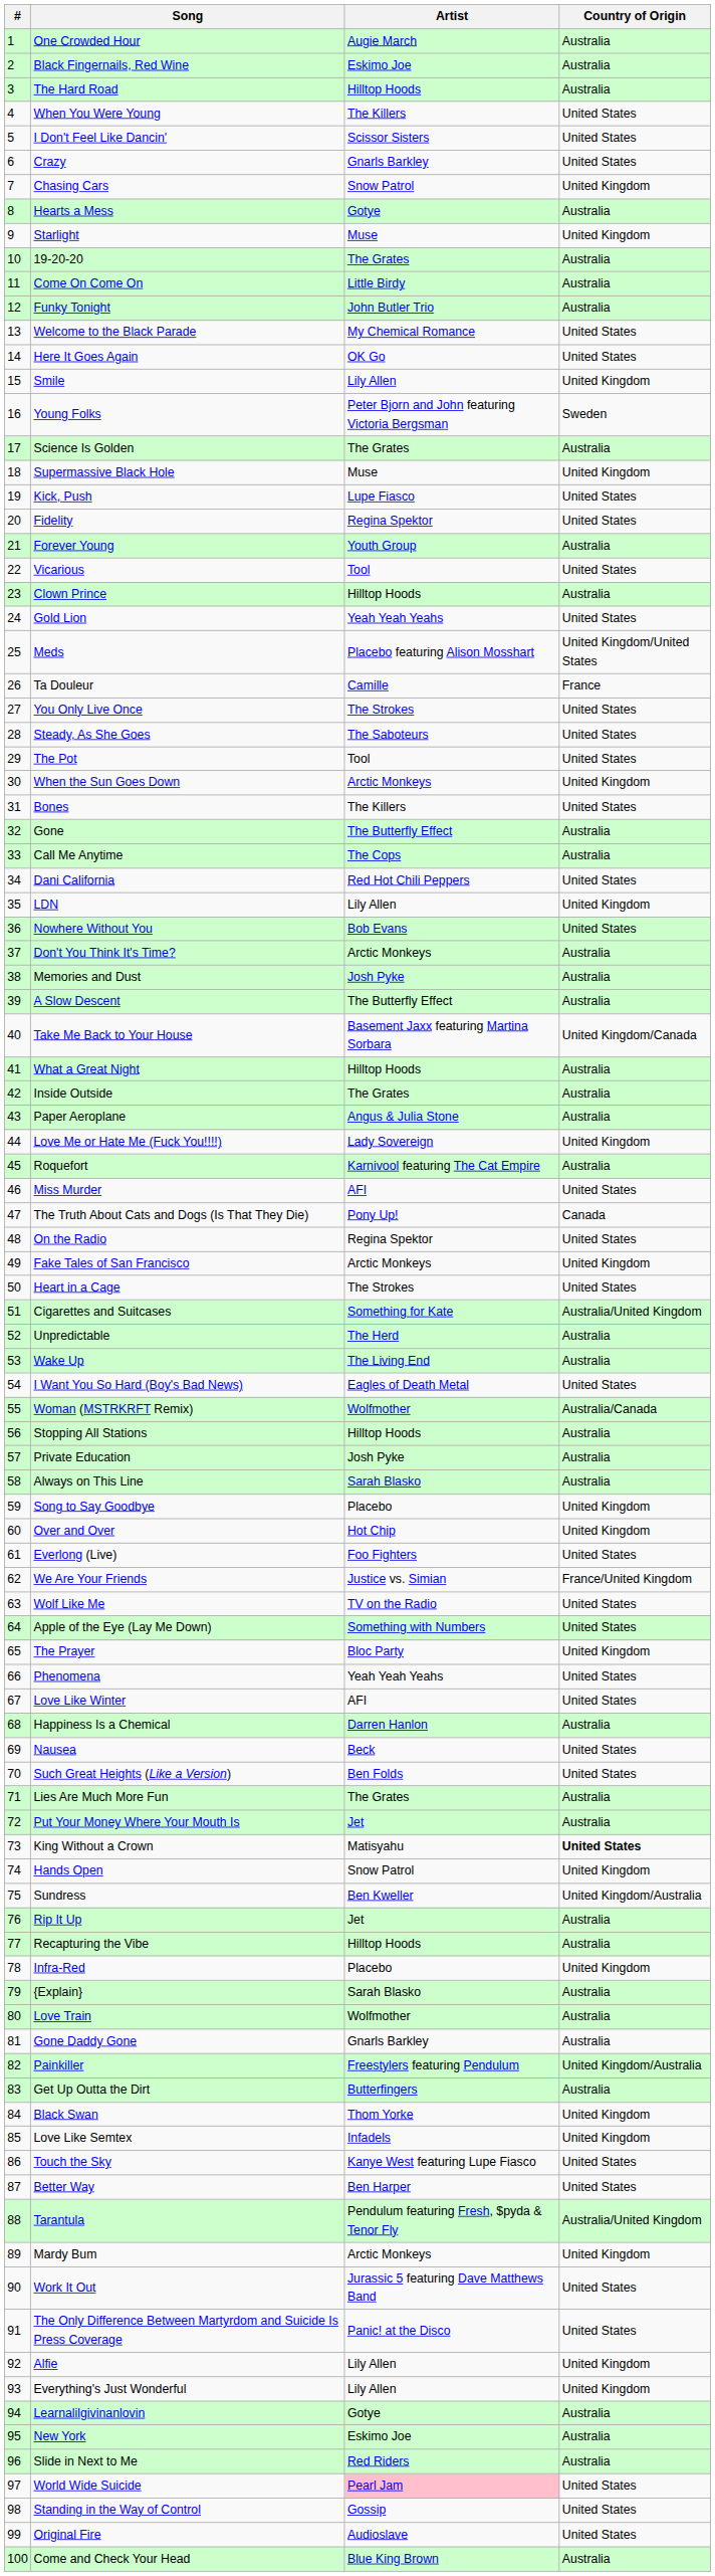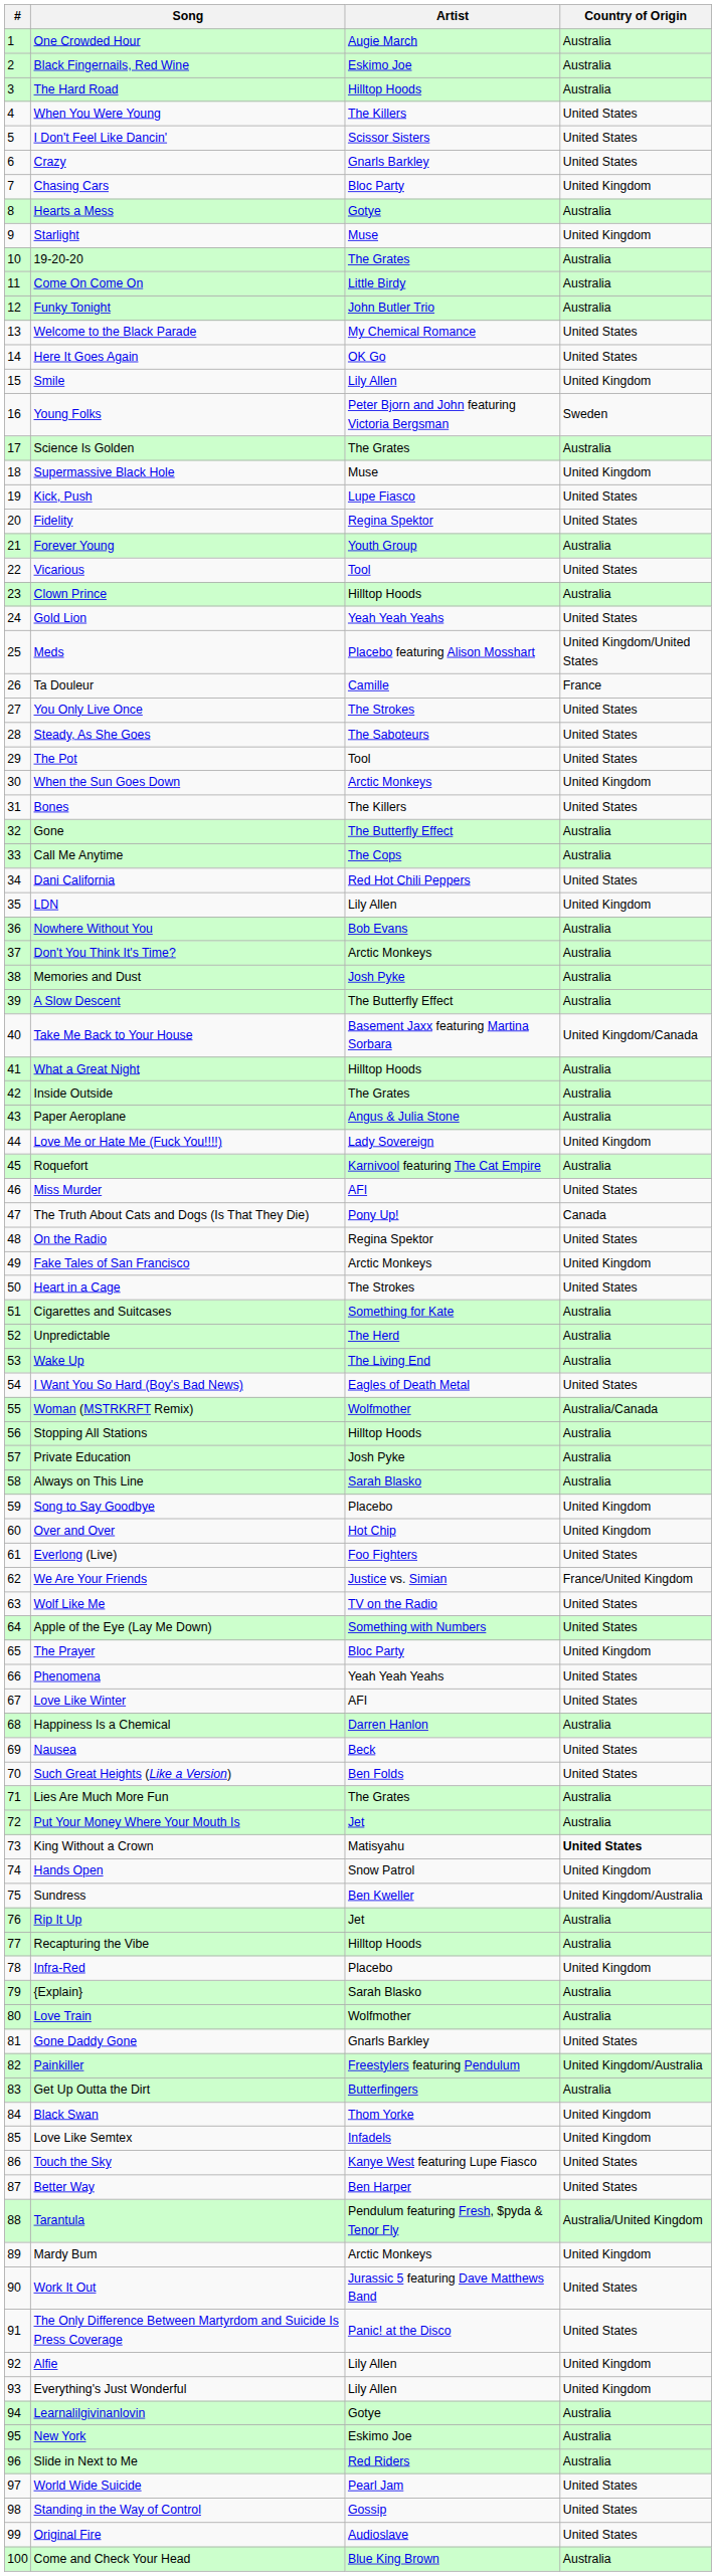 <table class="wikitable sortable" style="font-size:0.95em;line-height:1.5em;">
 <tr>
 <th>#</th>
 <th>Song</th>
 <th>Artist</th>
 <th>Country of Origin</th>
 </tr>
 <tr style="background:#ccffcc">
 <td>1</td>
 <td><a href='#'>One Crowded Hour</a></td>
 <td><a href='#'>Augie March</a></td>
 <td>Australia</td>
 </tr>
 <tr style="background:#ccffcc">
 <td>2</td>
 <td><a href='#'>Black Fingernails, Red Wine</a></td>
 <td><a href='#'>Eskimo Joe</a></td>
 <td>Australia</td>
 </tr>
 <tr style="background:#ccffcc">
 <td>3</td>
 <td><a href='#'>The Hard Road</a></td>
 <td><a href='#'>Hilltop Hoods</a></td>
 <td>Australia</td>
 </tr>
 <tr>
 <td>4</td>
 <td><a href='#'>When You Were Young</a></td>
 <td><a href='#'>The Killers</a></td>
 <td>United States</td>
 </tr>
 <tr>
 <td>5</td>
 <td><a href='#'>I Don't Feel Like Dancin'</a></td>
 <td><a href='#'>Scissor Sisters</a></td>
 <td>United States</td>
 </tr>
 <tr>
 <td>6</td>
 <td><a href='#'>Crazy</a></td>
 <td><a href='#'>Gnarls Barkley</a></td>
 <td>United States</td>
 </tr>
 <tr>
 <td>7</td>
 <td><a href='#'>Chasing Cars</a></td>
-<td><a href='#'>Snow Patrol</a></td>
+<td><a href='#'>Bloc Party</a></td>
 <td>United Kingdom</td>
 </tr>
 <tr style="background:#ccffcc">
 <td>8</td>
 <td><a href='#'>Hearts a Mess</a></td>
 <td><a href='#'>Gotye</a></td>
 <td>Australia</td>
 </tr>
 <tr>
 <td>9</td>
 <td><a href='#'>Starlight</a></td>
 <td><a href='#'>Muse</a></td>
 <td>United Kingdom</td>
 </tr>
 <tr style="background:#ccffcc">
 <td>10</td>
 <td>19-20-20</td>
 <td><a href='#'>The Grates</a></td>
 <td>Australia</td>
 </tr>
 <tr style="background:#ccffcc">
 <td>11</td>
 <td><a href='#'>Come On Come On</a></td>
 <td><a href='#'>Little Birdy</a></td>
 <td>Australia</td>
 </tr>
 <tr style="background:#ccffcc">
 <td>12</td>
 <td><a href='#'>Funky Tonight</a></td>
 <td><a href='#'>John Butler Trio</a></td>
 <td>Australia</td>
 </tr>
 <tr>
 <td>13</td>
 <td><a href='#'>Welcome to the Black Parade</a></td>
 <td><a href='#'>My Chemical Romance</a></td>
 <td>United States</td>
 </tr>
 <tr>
 <td>14</td>
 <td><a href='#'>Here It Goes Again</a></td>
 <td><a href='#'>OK Go</a></td>
 <td>United States</td>
 </tr>
 <tr>
 <td>15</td>
 <td><a href='#'>Smile</a></td>
 <td><a href='#'>Lily Allen</a></td>
 <td>United Kingdom</td>
 </tr>
 <tr>
 <td>16</td>
 <td><a href='#'>Young Folks</a></td>
 <td><a href='#'>Peter Bjorn and John</a> featuring <a href='#'>Victoria Bergsman</a></td>
 <td>Sweden</td>
 </tr>
 <tr style="background:#ccffcc">
 <td>17</td>
 <td>Science Is Golden</td>
 <td>The Grates</td>
 <td>Australia</td>
 </tr>
 <tr>
 <td>18</td>
 <td><a href='#'>Supermassive Black Hole</a></td>
 <td>Muse</td>
 <td>United Kingdom</td>
 </tr>
 <tr>
 <td>19</td>
 <td><a href='#'>Kick, Push</a></td>
 <td><a href='#'>Lupe Fiasco</a></td>
 <td>United States</td>
 </tr>
 <tr>
 <td>20</td>
 <td><a href='#'>Fidelity</a></td>
 <td><a href='#'>Regina Spektor</a></td>
 <td>United States</td>
 </tr>
 <tr style="background:#ccffcc">
 <td>21</td>
 <td><a href='#'>Forever Young</a></td>
 <td><a href='#'>Youth Group</a></td>
 <td>Australia</td>
 </tr>
 <tr>
 <td>22</td>
 <td><a href='#'>Vicarious</a></td>
 <td><a href='#'>Tool</a></td>
 <td>United States</td>
 </tr>
 <tr style="background:#ccffcc">
 <td>23</td>
 <td><a href='#'>Clown Prince</a></td>
 <td>Hilltop Hoods</td>
 <td>Australia</td>
 </tr>
 <tr>
 <td>24</td>
 <td><a href='#'>Gold Lion</a></td>
 <td><a href='#'>Yeah Yeah Yeahs</a></td>
 <td>United States</td>
 </tr>
 <tr>
 <td>25</td>
 <td><a href='#'>Meds</a></td>
 <td><a href='#'>Placebo</a> featuring <a href='#'>Alison Mosshart</a></td>
 <td>United Kingdom/United States</td>
 </tr>
 <tr>
 <td>26</td>
 <td>Ta Douleur</td>
 <td><a href='#'>Camille</a></td>
 <td>France</td>
 </tr>
 <tr>
 <td>27</td>
 <td><a href='#'>You Only Live Once</a></td>
 <td><a href='#'>The Strokes</a></td>
 <td>United States</td>
 </tr>
 <tr>
 <td>28</td>
 <td><a href='#'>Steady, As She Goes</a></td>
 <td><a href='#'>The Saboteurs</a></td>
 <td>United States</td>
 </tr>
 <tr>
 <td>29</td>
 <td><a href='#'>The Pot</a></td>
 <td>Tool</td>
 <td>United States</td>
 </tr>
 <tr>
 <td>30</td>
 <td><a href='#'>When the Sun Goes Down</a></td>
 <td><a href='#'>Arctic Monkeys</a></td>
 <td>United Kingdom</td>
 </tr>
 <tr>
 <td>31</td>
 <td><a href='#'>Bones</a></td>
 <td>The Killers</td>
 <td>United States</td>
 </tr>
 <tr style="background:#ccffcc">
 <td>32</td>
 <td>Gone</td>
 <td><a href='#'>The Butterfly Effect</a></td>
 <td>Australia</td>
 </tr>
 <tr style="background:#ccffcc">
 <td>33</td>
 <td>Call Me Anytime</td>
 <td><a href='#'>The Cops</a></td>
 <td>Australia</td>
 </tr>
 <tr>
 <td>34</td>
 <td><a href='#'>Dani California</a></td>
 <td><a href='#'>Red Hot Chili Peppers</a></td>
 <td>United States</td>
 </tr>
 <tr>
 <td>35</td>
 <td><a href='#'>LDN</a></td>
 <td>Lily Allen</td>
 <td>United Kingdom</td>
 </tr>
 <tr style="background:#ccffcc">
 <td>36</td>
 <td><a href='#'>Nowhere Without You</a></td>
 <td><a href='#'>Bob Evans</a></td>
-<td>United States</td>
+<td>Australia</td>
 </tr>
 <tr style="background:#ccffcc">
 <td>37</td>
 <td><a href='#'>Don't You Think It's Time?</a></td>
 <td>Arctic Monkeys</td>
 <td>Australia</td>
 </tr>
 <tr style="background:#ccffcc">
 <td>38</td>
 <td>Memories and Dust</td>
 <td><a href='#'>Josh Pyke</a></td>
 <td>Australia</td>
 </tr>
 <tr style="background:#ccffcc">
 <td>39</td>
 <td><a href='#'>A Slow Descent</a></td>
 <td>The Butterfly Effect</td>
 <td>Australia</td>
 </tr>
 <tr>
 <td>40</td>
 <td><a href='#'>Take Me Back to Your House</a></td>
 <td><a href='#'>Basement Jaxx</a> featuring <a href='#'>Martina Sorbara</a></td>
 <td>United Kingdom/Canada</td>
 </tr>
 <tr style="background:#ccffcc">
 <td>41</td>
 <td><a href='#'>What a Great Night</a></td>
 <td>Hilltop Hoods</td>
 <td>Australia</td>
 </tr>
 <tr style="background:#ccffcc">
 <td>42</td>
 <td>Inside Outside</td>
 <td>The Grates</td>
 <td>Australia</td>
 </tr>
 <tr style="background:#ccffcc">
 <td>43</td>
 <td>Paper Aeroplane</td>
 <td><a href='#'>Angus & Julia Stone</a></td>
 <td>Australia</td>
 </tr>
 <tr>
 <td>44</td>
 <td><a href='#'>Love Me or Hate Me (Fuck You!!!!)</a></td>
 <td><a href='#'>Lady Sovereign</a></td>
 <td>United Kingdom</td>
 </tr>
 <tr style="background:#ccffcc">
 <td>45</td>
 <td>Roquefort</td>
 <td><a href='#'>Karnivool</a> featuring <a href='#'>The Cat Empire</a></td>
 <td>Australia</td>
 </tr>
 <tr>
 <td>46</td>
 <td><a href='#'>Miss Murder</a></td>
 <td><a href='#'>AFI</a></td>
 <td>United States</td>
 </tr>
 <tr>
 <td>47</td>
 <td>The Truth About Cats and Dogs (Is That They Die)</td>
 <td><a href='#'>Pony Up!</a></td>
 <td>Canada</td>
 </tr>
 <tr>
 <td>48</td>
 <td><a href='#'>On the Radio</a></td>
 <td>Regina Spektor</td>
 <td>United States</td>
 </tr>
 <tr>
 <td>49</td>
 <td><a href='#'>Fake Tales of San Francisco</a></td>
 <td>Arctic Monkeys</td>
 <td>United Kingdom</td>
 </tr>
 <tr>
 <td>50</td>
 <td><a href='#'>Heart in a Cage</a></td>
 <td>The Strokes</td>
 <td>United States</td>
 </tr>
 <tr |- style="background:#ccffcc">
 <td>51</td>
 <td>Cigarettes and Suitcases</td>
 <td><a href='#'>Something for Kate</a></td>
-<td>Australia/United Kingdom</td>
+<td>Australia</td>
 </tr>
 <tr style="background:#ccffcc">
 <td>52</td>
 <td>Unpredictable</td>
 <td><a href='#'>The Herd</a></td>
 <td>Australia</td>
 </tr>
 <tr style="background:#ccffcc">
 <td>53</td>
 <td><a href='#'>Wake Up</a></td>
 <td><a href='#'>The Living End</a></td>
 <td>Australia</td>
 </tr>
 <tr>
 <td>54</td>
 <td><a href='#'>I Want You So Hard (Boy's Bad News)</a></td>
 <td><a href='#'>Eagles of Death Metal</a></td>
 <td>United States</td>
 </tr>
 <tr style="background:#ccffcc">
 <td>55</td>
 <td><a href='#'>Woman</a> (<a href='#'>MSTRKRFT</a> Remix)</td>
 <td><a href='#'>Wolfmother</a></td>
 <td>Australia/Canada</td>
 </tr>
 <tr style="background:#ccffcc">
 <td>56</td>
 <td>Stopping All Stations</td>
 <td>Hilltop Hoods</td>
 <td>Australia</td>
 </tr>
 <tr style="background:#ccffcc">
 <td>57</td>
 <td>Private Education</td>
 <td>Josh Pyke</td>
 <td>Australia</td>
 </tr>
 <tr style="background:#ccffcc">
 <td>58</td>
 <td>Always on This Line</td>
 <td><a href='#'>Sarah Blasko</a></td>
 <td>Australia</td>
 </tr>
 <tr>
 <td>59</td>
 <td><a href='#'>Song to Say Goodbye</a></td>
 <td>Placebo</td>
 <td>United Kingdom</td>
 </tr>
 <tr>
 <td>60</td>
 <td><a href='#'>Over and Over</a></td>
 <td><a href='#'>Hot Chip</a></td>
 <td>United Kingdom</td>
 </tr>
 <tr>
 <td>61</td>
 <td><a href='#'>Everlong</a> (Live)</td>
 <td><a href='#'>Foo Fighters</a></td>
 <td>United States</td>
 </tr>
 <tr>
 <td>62</td>
 <td><a href='#'>We Are Your Friends</a></td>
 <td><a href='#'>Justice</a> vs. <a href='#'>Simian</a></td>
 <td>France/United Kingdom</td>
 </tr>
 <tr>
 <td>63</td>
 <td><a href='#'>Wolf Like Me</a></td>
 <td><a href='#'>TV on the Radio</a></td>
 <td>United States</td>
 </tr>
 <tr style="background:#ccffcc">
 <td>64</td>
 <td>Apple of the Eye (Lay Me Down)</td>
 <td><a href='#'>Something with Numbers</a></td>
 <td>United States</td>
 </tr>
 <tr>
 <td>65</td>
 <td><a href='#'>The Prayer</a></td>
 <td><a href='#'>Bloc Party</a></td>
 <td>United Kingdom</td>
 </tr>
 <tr>
 <td>66</td>
 <td><a href='#'>Phenomena</a></td>
 <td>Yeah Yeah Yeahs</td>
 <td>United States</td>
 </tr>
 <tr>
 <td>67</td>
 <td><a href='#'>Love Like Winter</a></td>
 <td>AFI</td>
 <td>United States</td>
 </tr>
 <tr style="background:#ccffcc">
 <td>68</td>
 <td>Happiness Is a Chemical</td>
 <td><a href='#'>Darren Hanlon</a></td>
 <td>Australia</td>
 </tr>
 <tr>
 <td>69</td>
 <td><a href='#'>Nausea</a></td>
 <td><a href='#'>Beck</a></td>
 <td>United States</td>
 </tr>
 <tr>
 <td>70</td>
 <td><a href='#'>Such Great Heights</a> (<em><a href='#'>Like a Version</a></em>)</td>
 <td><a href='#'>Ben Folds</a></td>
 <td>United States</td>
 </tr>
 <tr style="background:#ccffcc">
 <td>71</td>
 <td>Lies Are Much More Fun</td>
 <td>The Grates</td>
 <td>Australia</td>
 </tr>
 <tr style="background:#ccffcc">
 <td>72</td>
 <td><a href='#'>Put Your Money Where Your Mouth Is</a></td>
 <td><a href='#'>Jet</a></td>
 <td>Australia</td>
 </tr>
 <tr>
 <td>73</td>
 <td>King Without a Crown</td>
 <td>Matisyahu</td>
 <td><strong>United States</strong></td>
 </tr>
 <tr>
 <td>74</td>
 <td><a href='#'>Hands Open</a></td>
 <td>Snow Patrol</td>
 <td>United Kingdom</td>
 </tr>
 <tr>
 <td>75</td>
 <td>Sundress</td>
 <td><a href='#'>Ben Kweller</a></td>
 <td>United Kingdom/Australia</td>
 </tr>
 <tr style="background:#ccffcc">
 <td>76</td>
 <td><a href='#'>Rip It Up</a></td>
 <td>Jet</td>
 <td>Australia</td>
 </tr>
 <tr style="background:#ccffcc">
 <td>77</td>
 <td>Recapturing the Vibe</td>
 <td>Hilltop Hoods</td>
 <td>Australia</td>
 </tr>
 <tr>
 <td>78</td>
 <td><a href='#'>Infra-Red</a></td>
 <td>Placebo</td>
 <td>United Kingdom</td>
 </tr>
 <tr style="background:#ccffcc">
 <td>79</td>
 <td>{Explain}</td>
 <td>Sarah Blasko</td>
 <td>Australia</td>
 </tr>
 <tr style="background:#ccffcc">
 <td>80</td>
 <td><a href='#'>Love Train</a></td>
 <td>Wolfmother</td>
 <td>Australia</td>
 </tr>
 <tr>
 <td>81</td>
 <td><a href='#'>Gone Daddy Gone</a></td>
 <td>Gnarls Barkley</td>
-<td>Australia</td>
+<td>United States</td>
 </tr>
 <tr style="background:#ccffcc">
 <td>82</td>
 <td><a href='#'>Painkiller</a></td>
 <td><a href='#'>Freestylers</a> featuring <a href='#'>Pendulum</a></td>
 <td>United Kingdom/Australia</td>
 </tr>
 <tr style="background:#ccffcc">
 <td>83</td>
 <td>Get Up Outta the Dirt</td>
 <td><a href='#'>Butterfingers</a></td>
 <td>Australia</td>
 </tr>
 <tr>
 <td>84</td>
 <td><a href='#'>Black Swan</a></td>
 <td><a href='#'>Thom Yorke</a></td>
 <td>United Kingdom</td>
 </tr>
 <tr>
 <td>85</td>
 <td>Love Like Semtex</td>
 <td><a href='#'>Infadels</a></td>
 <td>United Kingdom</td>
 </tr>
 <tr>
 <td>86</td>
 <td><a href='#'>Touch the Sky</a></td>
 <td><a href='#'>Kanye West</a> featuring Lupe Fiasco</td>
 <td>United States</td>
 </tr>
 <tr>
 <td>87</td>
 <td><a href='#'>Better Way</a></td>
 <td><a href='#'>Ben Harper</a></td>
 <td>United States</td>
 </tr>
 <tr style="background:#ccffcc">
 <td>88</td>
 <td><a href='#'>Tarantula</a></td>
 <td>Pendulum featuring <a href='#'>Fresh</a>, $pyda & <a href='#'>Tenor Fly</a></td>
 <td>Australia/United Kingdom</td>
 </tr>
 <tr>
 <td>89</td>
 <td>Mardy Bum</td>
 <td>Arctic Monkeys</td>
 <td>United Kingdom</td>
 </tr>
 <tr>
 <td>90</td>
 <td><a href='#'>Work It Out</a></td>
 <td><a href='#'>Jurassic 5</a> featuring <a href='#'>Dave Matthews Band</a></td>
 <td>United States</td>
 </tr>
 <tr>
 <td>91</td>
 <td><a href='#'>The Only Difference Between Martyrdom and Suicide Is Press Coverage</a></td>
 <td><a href='#'>Panic! at the Disco</a></td>
 <td>United States</td>
 </tr>
 <tr>
 <td>92</td>
 <td><a href='#'>Alfie</a></td>
 <td>Lily Allen</td>
 <td>United Kingdom</td>
 </tr>
 <tr>
 <td>93</td>
 <td>Everything's Just Wonderful</td>
 <td>Lily Allen</td>
 <td>United Kingdom</td>
 </tr>
 <tr style="background:#ccffcc">
 <td>94</td>
 <td><a href='#'>Learnalilgivinanlovin</a></td>
 <td>Gotye</td>
 <td>Australia</td>
 </tr>
 <tr style="background:#ccffcc">
 <td>95</td>
 <td><a href='#'>New York</a></td>
 <td>Eskimo Joe</td>
 <td>Australia</td>
 </tr>
 <tr style="background:#ccffcc">
 <td>96</td>
 <td>Slide in Next to Me</td>
 <td><a href='#'>Red Riders</a></td>
 <td>Australia</td>
 </tr>
 <tr>
 <td>97</td>
 <td><a href='#'>World Wide Suicide</a></td>
-<td style="background: pink;"><a href='#'>Pearl Jam</a></td>
+<td><a href='#'>Pearl Jam</a></td>
 <td>United States</td>
 </tr>
 <tr>
 <td>98</td>
 <td><a href='#'>Standing in the Way of Control</a></td>
 <td><a href='#'>Gossip</a></td>
 <td>United States</td>
 </tr>
 <tr>
 <td>99</td>
 <td><a href='#'>Original Fire</a></td>
 <td><a href='#'>Audioslave</a></td>
 <td>United States</td>
 </tr>
 <tr style="background:#ccffcc">
 <td>100</td>
 <td>Come and Check Your Head</td>
 <td><a href='#'>Blue King Brown</a></td>
 <td>Australia</td>
 </tr>
 </table>
